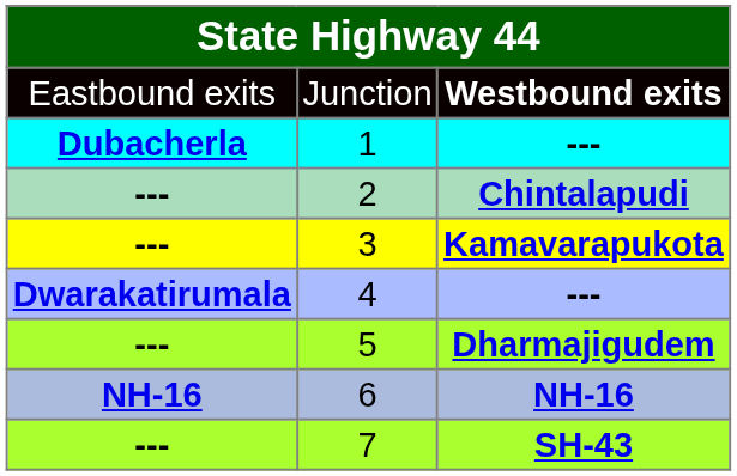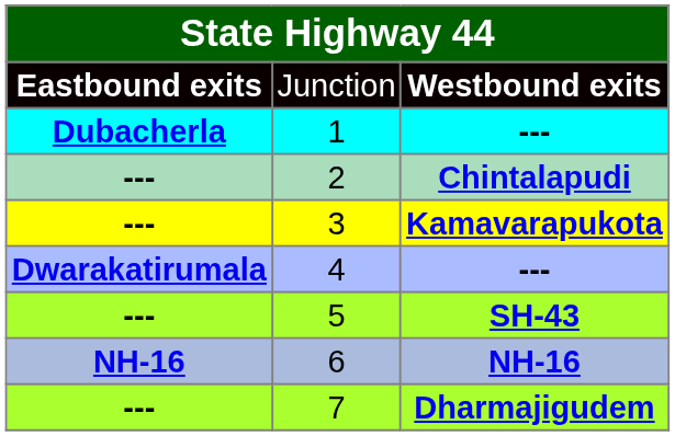 <table border=1 cellpadding=2 style="margin-left:1em; margin-bottom: 1em; color: black; border-collapse: collapse; font-size: 95%;">
 <tr align="center" style="background:#006000; color: white;font-size:120%;">
 <td colspan="3"><strong>State Highway 44</strong></td>
 </tr>
 <tr align="center" style="background:#0a0000; color:white;">
-<td>Eastbound exits</td>
+<td><strong>Eastbound exits</strong></td>
 <td>Junction</td>
 <td><strong>Westbound exits</strong></td>
 </tr>
 <tr align="center">
 <td bgcolor="#00ffff"><strong><a href='#'>Dubacherla</a></strong></td>
 <td bgcolor="#00ffff">1</td>
 <td bgcolor="#00ffff"><strong>---</strong></td>
 </tr>
 <tr align="center">
 <td bgcolor="#aaddbb"><strong>---</strong></td>
 <td bgcolor="#aaddbb">2</td>
 <td bgcolor="#aaddbb"><strong><a href='#'>Chintalapudi</a></strong></td>
 </tr>
 <tr align="center">
 <td bgcolor="#ffff00"><strong>---</strong></td>
 <td bgcolor="ffff00">3</td>
 <td bgcolor="#ffff00"><strong><a href='#'>Kamavarapukota</a></strong></td>
 </tr>
 <tr align="center">
 <td bgcolor="#aabbff"><strong><a href='#'>Dwarakatirumala</a></strong></td>
 <td bgcolor="#aabbff">4</td>
 <td bgcolor="#aabbff"><strong>---</strong></td>
 </tr>
 <tr align="center">
 <td bgcolor="#aaff2f"><strong>---</strong></td>
 <td bgcolor="#aaff2f">5</td>
-<td bgcolor="#aaff2f"><strong><a href='#'>Dharmajigudem</a></strong></td>
+<td bgcolor="#aaff2f"><strong><a href='#'>SH-43</a></strong></td>
 </tr>
 <tr align="center">
 <td bgcolor="#aabbdd"><strong><a href='#'>NH-16</a></strong></td>
 <td bgcolor="#aabbdd">6</td>
 <td bgcolor="#aabbdd"><strong><a href='#'>NH-16</a></strong></td>
 </tr>
 <tr align="center">
 <td bgcolor="#aaff2f"><strong>---</strong></td>
 <td bgcolor="#aaff2f">7</td>
-<td bgcolor="#aaff2f"><strong><a href='#'>SH-43</a></strong></td>
+<td bgcolor="#aaff2f"><strong><a href='#'>Dharmajigudem</a></strong></td>
 </tr>
 </table>
